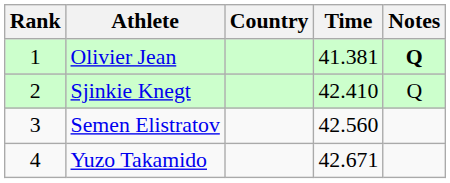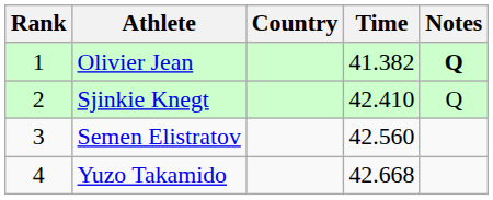 <table class="wikitable sortable" style="text-align:center">
 <tr>
 <th>Rank</th>
 <th>Athlete</th>
 <th>Country</th>
 <th>Time</th>
 <th>Notes</th>
 </tr>
 <tr bgcolor=ccffcc>
 <td>1</td>
 <td align=left><a href='#'>Olivier Jean</a></td>
 <td align=left></td>
-<td>41.381</td>
+<td>41.382</td>
 <td><strong>Q</strong></td>
 </tr>
 <tr bgcolor=ccffcc>
 <td>2</td>
 <td align=left><a href='#'>Sjinkie Knegt</a></td>
 <td align=left></td>
 <td>42.410</td>
 <td>Q</td>
 </tr>
 <tr>
 <td>3</td>
 <td align=left><a href='#'>Semen Elistratov</a></td>
 <td align=left></td>
 <td>42.560</td>
 <td></td>
 </tr>
 <tr>
 <td>4</td>
 <td align=left><a href='#'>Yuzo Takamido</a></td>
 <td align=left></td>
-<td>42.671</td>
+<td>42.668</td>
 <td></td>
 </tr>
 </table>
